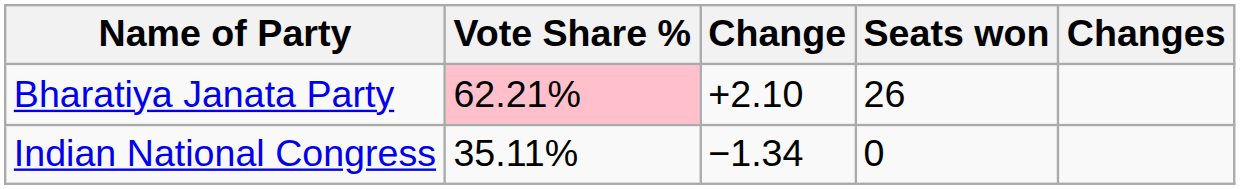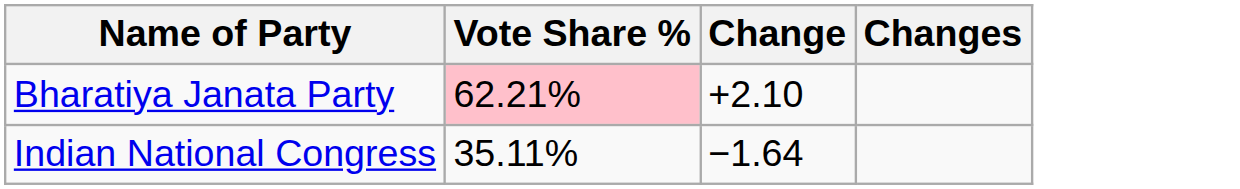 <table class="wikitable sortable">
 <tr>
 <th>Name of Party</th>
 <th>Vote Share %</th>
 <th>Change</th>
-<th>Seats won</th>
 <th>Changes</th>
 </tr>
 <tr>
 <td><a href='#'>Bharatiya Janata Party</a></td>
 <td style="background: pink;">62.21%</td>
 <td>+2.10</td>
-<td>26</td>
 <td></td>
 </tr>
 <tr>
 <td><a href='#'>Indian National Congress</a></td>
 <td>35.11%</td>
-<td>−1.34</td>
-<td>0</td>
+<td>−1.64</td>
 <td></td>
 </tr>
 </table>
